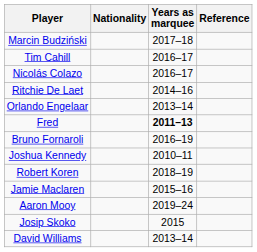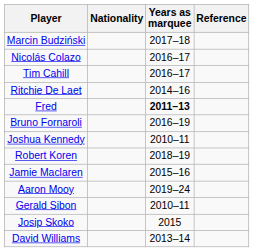 <table class="wikitable" style="text-align:center">
 <tr>
 <th>Player</th>
 <th>Nationality</th>
 <th>Years as <br>marquee</th>
 <th>Reference</th>
 </tr>
 <tr>
 <td><a href='#'>Marcin Budziński</a></td>
 <td></td>
 <td>2017–18</td>
 <td></td>
 </tr>
 <tr>
-<td><a href='#'>Tim Cahill</a></td>
+<td><a href='#'>Nicolás Colazo</a></td>
 <td></td>
 <td>2016–17</td>
 <td></td>
 </tr>
 <tr>
-<td><a href='#'>Nicolás Colazo</a></td>
+<td><a href='#'>Tim Cahill</a></td>
 <td></td>
 <td>2016–17</td>
 <td></td>
 </tr>
 <tr>
 <td><a href='#'>Ritchie De Laet</a></td>
 <td></td>
 <td>2014–16</td>
-<td></td>
-</tr>
-<tr>
-<td><a href='#'>Orlando Engelaar</a></td>
-<td></td>
-<td>2013–14</td>
 <td></td>
 </tr>
 <tr>
 <td><a href='#'>Fred</a></td>
 <td></td>
 <td><strong>2011–13</strong></td>
 <td></td>
 </tr>
 <tr>
 <td><a href='#'>Bruno Fornaroli</a></td>
 <td></td>
 <td>2016–19</td>
 <td></td>
 </tr>
 <tr>
 <td><a href='#'>Joshua Kennedy</a></td>
 <td></td>
 <td>2010–11</td>
 <td></td>
 </tr>
 <tr>
 <td><a href='#'>Robert Koren</a></td>
 <td></td>
 <td>2018–19</td>
 <td></td>
 </tr>
 <tr>
 <td><a href='#'>Jamie Maclaren</a></td>
 <td></td>
 <td>2015–16</td>
 <td></td>
 </tr>
 <tr>
 <td><a href='#'>Aaron Mooy</a></td>
 <td></td>
 <td>2019–24</td>
 <td></td>
 </tr>
 <tr>
+<td><a href='#'>Gerald Sibon</a></td>
+<td></td>
+<td>2010–11</td>
+<td></td>
+</tr>
+<tr>
 <td><a href='#'>Josip Skoko</a></td>
 <td></td>
 <td>2015</td>
 <td></td>
 </tr>
 <tr>
 <td><a href='#'>David Williams</a></td>
 <td></td>
 <td>2013–14</td>
 <td></td>
 </tr>
 </table>
